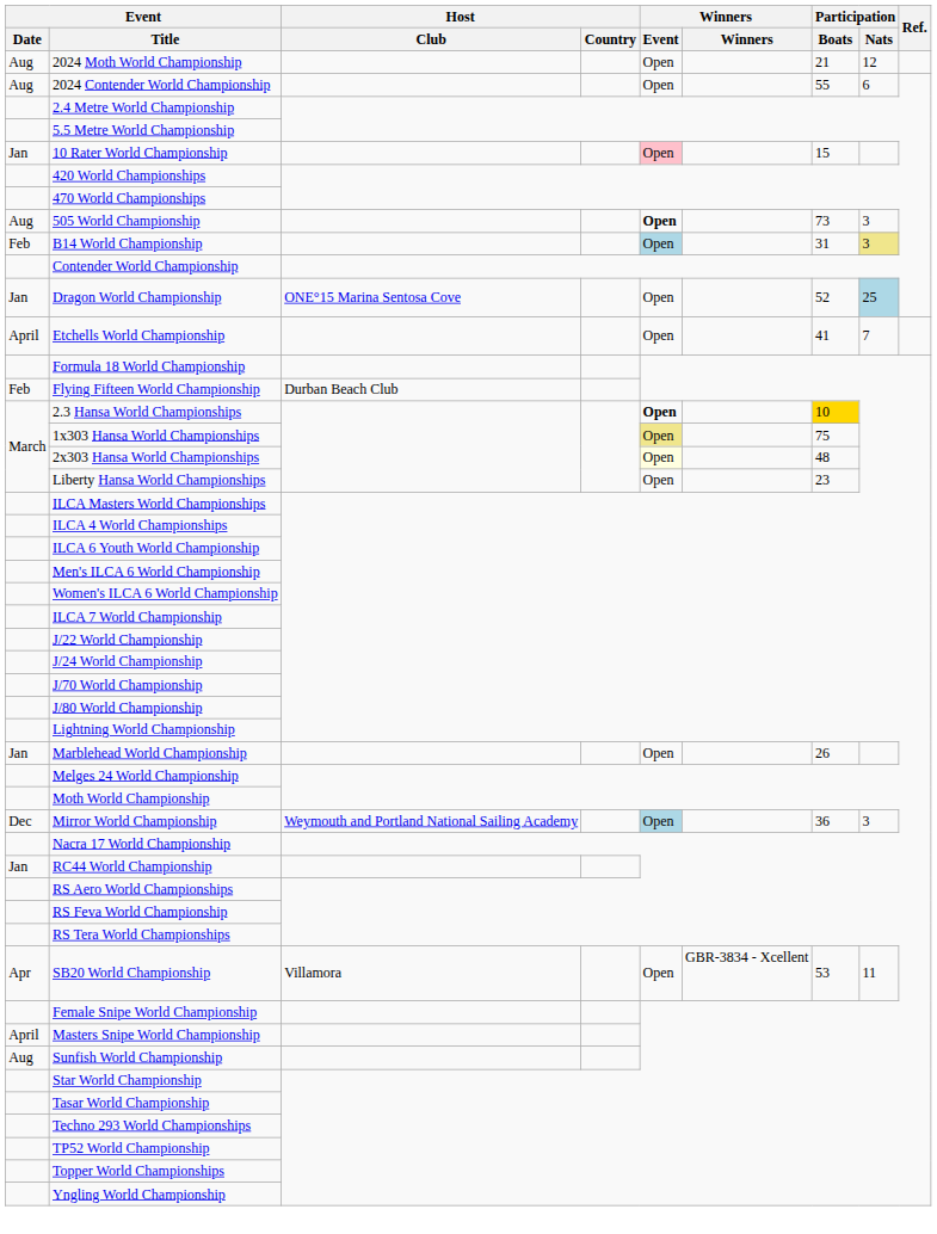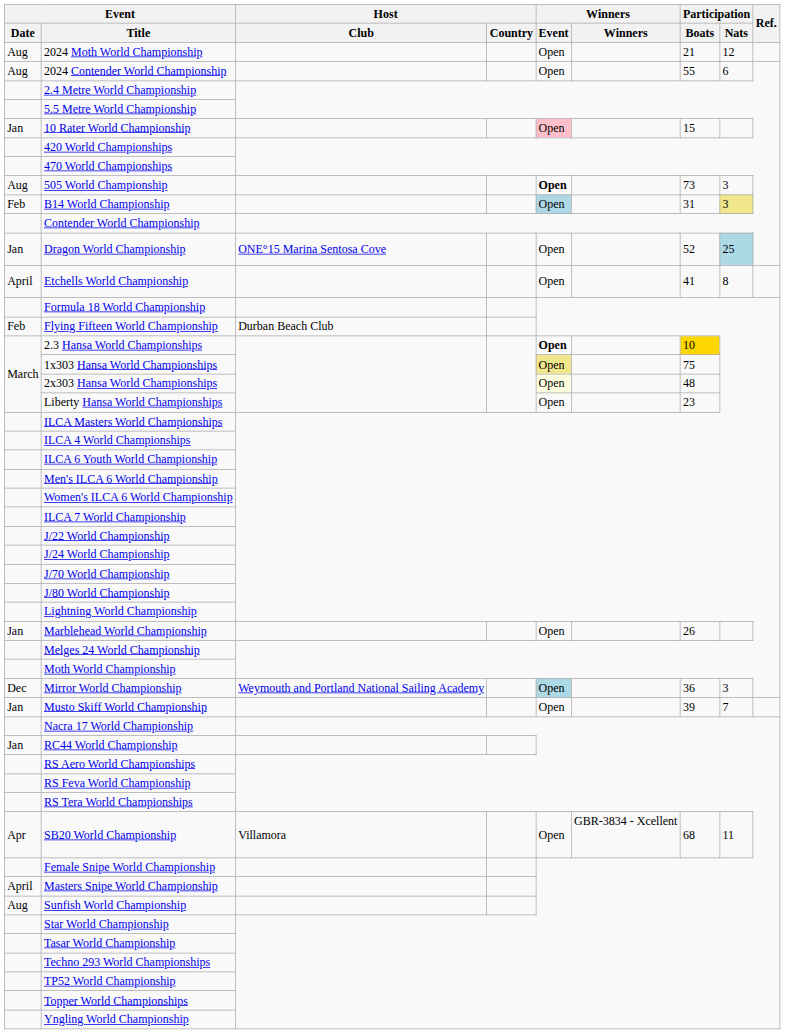 <table class="wikitable sortable">
 <tr>
 <th colspan=2>Event</th>
 <th colspan=2>Host</th>
 <th colspan=2>Winners</th>
 <th colspan=2>Participation</th>
 <th rowspan=2>Ref.</th>
 </tr>
 <tr>
 <th>Date</th>
 <th>Title</th>
 <th>Club</th>
 <th>Country</th>
 <th>Event</th>
 <th>Winners</th>
 <th>Boats</th>
 <th>Nats</th>
 </tr>
 <tr>
 <td>Aug</td>
 <td>2024 <a href='#'>Moth World Championship</a></td>
 <td></td>
 <td></td>
 <td>Open</td>
 <td></td>
 <td>21</td>
 <td>12</td>
 <td></td>
 </tr>
 <tr>
 <td>Aug</td>
 <td>2024 <a href='#'>Contender World Championship</a></td>
 <td></td>
 <td></td>
 <td>Open</td>
 <td></td>
 <td>55</td>
 <td>6</td>
 </tr>
 <tr>
 <td></td>
 <td><a href='#'>2.4 Metre World Championship</a></td>
 </tr>
 <tr>
 <td></td>
 <td><a href='#'>5.5 Metre World Championship</a></td>
 </tr>
 <tr>
 <td>Jan</td>
 <td><a href='#'>10 Rater World Championship</a></td>
 <td></td>
 <td></td>
 <td style="background: pink;">Open</td>
 <td></td>
 <td>15</td>
 <td></td>
 </tr>
 <tr>
 <td></td>
 <td><a href='#'>420 World Championships</a></td>
 </tr>
 <tr>
 <td></td>
 <td><a href='#'>470 World Championships</a></td>
 </tr>
 <tr>
 <td>Aug</td>
 <td><a href='#'>505 World Championship</a></td>
 <td></td>
 <td></td>
 <td><strong>Open</strong></td>
 <td><br></td>
 <td>73</td>
 <td>3</td>
 </tr>
 <tr>
 <td>Feb</td>
 <td><a href='#'>B14 World Championship</a></td>
 <td></td>
 <td></td>
 <td style="background: lightblue;">Open</td>
 <td><br></td>
 <td>31</td>
 <td style="background: khaki;">3</td>
 </tr>
 <tr>
 <td></td>
 <td><a href='#'>Contender World Championship</a></td>
 </tr>
 <tr>
 <td>Jan</td>
 <td><a href='#'>Dragon World Championship</a></td>
 <td><a href='#'>ONE°15 Marina Sentosa Cove</a></td>
 <td></td>
 <td>Open</td>
 <td><br><br></td>
 <td>52</td>
 <td style="background: lightblue;">25</td>
 </tr>
 <tr>
 <td>April</td>
 <td><a href='#'>Etchells World Championship</a></td>
 <td></td>
 <td></td>
 <td>Open</td>
 <td><br><br></td>
 <td>41</td>
-<td>7</td>
+<td>8</td>
 <td></td>
 </tr>
 <tr>
 <td></td>
 <td><a href='#'>Formula 18 World Championship</a></td>
 <td></td>
 <td></td>
 </tr>
 <tr>
 <td>Feb</td>
 <td><a href='#'>Flying Fifteen World Championship</a></td>
 <td>Durban Beach Club</td>
 <td></td>
 </tr>
 <tr>
 <td rowspan=4>March</td>
 <td>2.3 <a href='#'>Hansa World Championships</a></td>
 <td rowspan=4></td>
 <td rowspan=4></td>
 <td><strong>Open</strong></td>
 <td></td>
 <td style="background: gold;">10</td>
 </tr>
 <tr>
 <td>1x303 <a href='#'>Hansa World Championships</a></td>
 <td style="background: khaki;">Open</td>
 <td></td>
 <td>75</td>
 </tr>
 <tr>
 <td>2x303 <a href='#'>Hansa World Championships</a></td>
 <td style="background: lightyellow;">Open</td>
 <td><br></td>
 <td>48</td>
 </tr>
 <tr>
 <td>Liberty <a href='#'>Hansa World Championships</a></td>
 <td>Open</td>
 <td></td>
 <td>23</td>
 </tr>
 <tr>
 <td></td>
 <td><a href='#'>ILCA Masters World Championships</a></td>
 </tr>
 <tr>
 <td></td>
 <td><a href='#'>ILCA 4 World Championships</a></td>
 </tr>
 <tr>
 <td></td>
 <td><a href='#'>ILCA 6 Youth World Championship</a></td>
 </tr>
 <tr>
 <td></td>
 <td><a href='#'>Men's ILCA 6 World Championship</a></td>
 </tr>
 <tr>
 <td></td>
 <td><a href='#'>Women's ILCA 6 World Championship</a></td>
 </tr>
 <tr>
 <td></td>
 <td><a href='#'>ILCA 7 World Championship</a></td>
 </tr>
 <tr>
 <td></td>
 <td><a href='#'>J/22 World Championship</a></td>
 </tr>
 <tr>
 <td></td>
 <td><a href='#'>J/24 World Championship</a></td>
 </tr>
 <tr>
 <td></td>
 <td><a href='#'>J/70 World Championship</a></td>
 </tr>
 <tr>
 <td></td>
 <td><a href='#'>J/80 World Championship</a></td>
 </tr>
 <tr>
 <td></td>
 <td><a href='#'>Lightning World Championship</a></td>
 </tr>
 <tr>
 <td>Jan</td>
 <td><a href='#'>Marblehead World Championship</a></td>
 <td></td>
 <td></td>
 <td>Open</td>
 <td></td>
 <td>26</td>
 <td></td>
 </tr>
 <tr>
 <td></td>
 <td><a href='#'>Melges 24 World Championship</a></td>
 </tr>
 <tr>
 <td></td>
 <td><a href='#'>Moth World Championship</a></td>
 </tr>
 <tr>
 <td>Dec</td>
 <td><a href='#'>Mirror World Championship</a></td>
 <td><a href='#'>Weymouth and Portland National Sailing Academy</a></td>
 <td></td>
 <td style="background: lightblue;">Open</td>
 <td><br></td>
 <td>36</td>
 <td>3</td>
 </tr>
 <tr>
+<td>Jan</td>
+<td><a href='#'>Musto Skiff World Championship</a></td>
+<td></td>
+<td></td>
+<td>Open</td>
+<td></td>
+<td>39</td>
+<td>7</td>
+<td></td>
+</tr>
+<tr>
 <td></td>
 <td><a href='#'>Nacra 17 World Championship</a></td>
 </tr>
 <tr>
 <td>Jan</td>
 <td><a href='#'>RC44 World Championship</a></td>
 <td></td>
 <td></td>
 </tr>
 <tr>
 <td></td>
 <td><a href='#'>RS Aero World Championships</a></td>
 </tr>
 <tr>
 <td></td>
 <td><a href='#'>RS Feva World Championship</a></td>
 </tr>
 <tr>
 <td></td>
 <td><a href='#'>RS Tera World Championships</a></td>
 </tr>
 <tr>
 <td>Apr</td>
 <td><a href='#'>SB20 World Championship</a></td>
 <td>Villamora</td>
 <td></td>
 <td>Open</td>
 <td>GBR-3834 - Xcellent<br><br><br></td>
-<td>53</td>
+<td>68</td>
 <td>11</td>
 </tr>
 <tr>
 <td></td>
 <td><a href='#'>Female Snipe World Championship</a></td>
 <td></td>
 <td></td>
 </tr>
 <tr>
 <td>April</td>
 <td><a href='#'>Masters Snipe World Championship</a></td>
 <td></td>
 <td></td>
 </tr>
 <tr>
 <td>Aug</td>
 <td><a href='#'>Sunfish World Championship</a></td>
 <td></td>
 <td></td>
 </tr>
 <tr>
 <td></td>
 <td><a href='#'>Star World Championship</a></td>
 </tr>
 <tr>
 <td></td>
 <td><a href='#'>Tasar World Championship</a></td>
 </tr>
 <tr>
 <td></td>
 <td><a href='#'>Techno 293 World Championships</a></td>
 </tr>
 <tr>
 <td></td>
 <td><a href='#'>TP52 World Championship</a></td>
 </tr>
 <tr>
 <td></td>
 <td><a href='#'>Topper World Championships</a></td>
 </tr>
 <tr>
 <td></td>
 <td><a href='#'>Yngling World Championship</a></td>
 </tr>
 </table>
